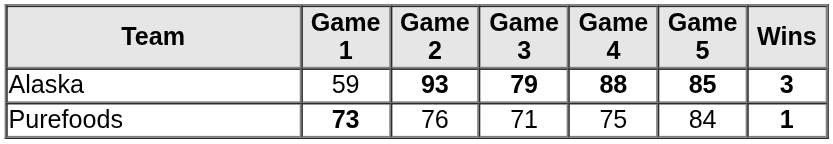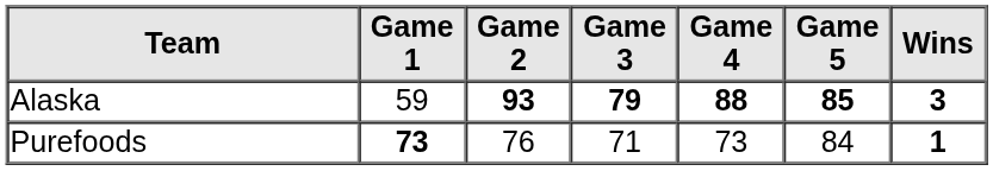 <table border=1 cellspacing=0 width=525 align=center>
 <tr style="text-align:center; background-color:#e6e6e6;">
 <th align=center width=30%>Team</th>
 <th width=8%>Game 1</th>
 <th width=8%>Game 2</th>
 <th width=8%>Game 3</th>
 <th width=8%>Game 4</th>
 <th width=8%>Game 5</th>
 <th width=8%>Wins</th>
 </tr>
 <tr style="text-align:center;">
 <td align=left>Alaska</td>
 <td>59</td>
 <td><strong>93</strong></td>
 <td><strong>79</strong></td>
 <td><strong>88</strong></td>
 <td><strong>85</strong></td>
 <td><strong>3</strong></td>
 </tr>
 <tr style="text-align:center;">
 <td align=left>Purefoods</td>
 <td><strong>73</strong></td>
 <td>76</td>
 <td>71</td>
-<td>75</td>
+<td>73</td>
 <td>84</td>
 <td><strong>1</strong></td>
 </tr>
 <tr style="text-align:center; font-size: 85%; background-color:#e6e6e6;">
 </tr>
 </table>
